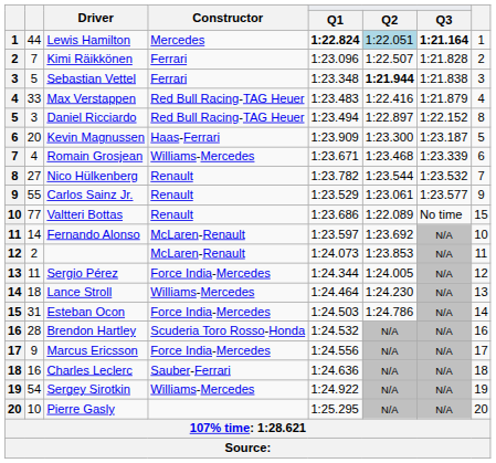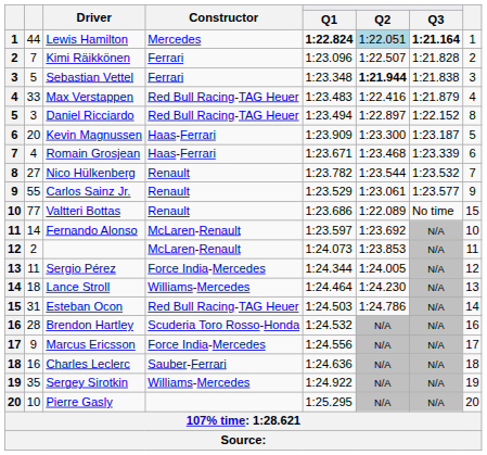 <table class="wikitable sortable" style="font-size: 85%;">
 <tr>
 <th rowspan=2></th>
 <th rowspan=2></th>
 <th rowspan=2>Driver</th>
 <th rowspan=2>Constructor</th>
 <th style="background:#eaecf0; text-align:center;" colspan="3"></th>
 <th rowspan=2></th>
 </tr>
 <tr>
 <th scope="col">Q1</th>
 <th scope="col">Q2</th>
 <th scope="col">Q3</th>
 </tr>
 <tr>
 <th scope="row">1</th>
 <td align="center">44</td>
 <td data-sort-value="HAM"> <a href='#'>Lewis Hamilton</a></td>
 <td><a href='#'>Mercedes</a></td>
 <td><strong>1:22.824</strong></td>
 <td style="background: lightblue;">1:22.051</td>
 <td><strong>1:21.164</strong></td>
 <td align="center">1</td>
 </tr>
 <tr>
 <th scope="row">2</th>
 <td align="center">7</td>
 <td data-sort-value="RAI"> <a href='#'>Kimi Räikkönen</a></td>
 <td><a href='#'>Ferrari</a></td>
 <td>1:23.096</td>
 <td>1:22.507</td>
 <td>1:21.828</td>
 <td align="center">2</td>
 </tr>
 <tr>
 <th scope="row">3</th>
 <td align="center">5</td>
 <td data-sort-value="VET"> <a href='#'>Sebastian Vettel</a></td>
 <td><a href='#'>Ferrari</a></td>
 <td>1:23.348</td>
 <td><strong>1:21.944</strong></td>
 <td>1:21.838</td>
 <td align="center">3</td>
 </tr>
 <tr>
 <th scope="row">4</th>
 <td align="center">33</td>
 <td data-sort-value="VER"> <a href='#'>Max Verstappen</a></td>
 <td><a href='#'>Red Bull Racing</a>-<a href='#'>TAG Heuer</a></td>
 <td>1:23.483</td>
 <td>1:22.416</td>
 <td>1:21.879</td>
 <td align="center">4</td>
 </tr>
 <tr>
 <th scope="row">5</th>
 <td align="center">3</td>
 <td data-sort-value="RIC"> <a href='#'>Daniel Ricciardo</a></td>
 <td><a href='#'>Red Bull Racing</a>-<a href='#'>TAG Heuer</a></td>
 <td>1:23.494</td>
 <td>1:22.897</td>
 <td>1:22.152</td>
 <td align="center">8</td>
 </tr>
 <tr>
 <th scope="row">6</th>
 <td align="center">20</td>
 <td data-sort-value="MAG"> <a href='#'>Kevin Magnussen</a></td>
 <td><a href='#'>Haas</a>-<a href='#'>Ferrari</a></td>
 <td>1:23.909</td>
 <td>1:23.300</td>
 <td>1:23.187</td>
 <td align="center">5</td>
 </tr>
 <tr>
 <th scope="row">7</th>
 <td align="center">4</td>
 <td data-sort-value="GRO"> <a href='#'>Romain Grosjean</a></td>
-<td><a href='#'>Williams</a>-<a href='#'>Mercedes</a></td>
+<td><a href='#'>Haas</a>-<a href='#'>Ferrari</a></td>
 <td>1:23.671</td>
 <td>1:23.468</td>
 <td>1:23.339</td>
 <td align="center">6</td>
 </tr>
 <tr>
 <th scope="row">8</th>
 <td align="center">27</td>
 <td data-sort-value="HUL"> <a href='#'>Nico Hülkenberg</a></td>
 <td><a href='#'>Renault</a></td>
 <td>1:23.782</td>
 <td>1:23.544</td>
 <td>1:23.532</td>
 <td align="center">7</td>
 </tr>
 <tr>
 <th scope="row">9</th>
 <td align="center">55</td>
 <td data-sort-value="SAI"> <a href='#'>Carlos Sainz Jr.</a></td>
 <td><a href='#'>Renault</a></td>
 <td>1:23.529</td>
 <td>1:23.061</td>
 <td>1:23.577</td>
 <td align="center">9</td>
 </tr>
 <tr>
 <th scope="row">10</th>
 <td align="center">77</td>
 <td data-sort-value="BOT"> <a href='#'>Valtteri Bottas</a></td>
 <td><a href='#'>Renault</a></td>
 <td>1:23.686</td>
 <td>1:22.089</td>
 <td data-sort-value="2">No time</td>
 <td align="center">15</td>
 </tr>
 <tr>
 <th scope="row">11</th>
 <td align="center">14</td>
 <td data-sort-value="ALO"> <a href='#'>Fernando Alonso</a></td>
 <td><a href='#'>McLaren</a>-<a href='#'>Renault</a></td>
 <td>1:23.597</td>
 <td>1:23.692</td>
 <td style="background: silver" align="center"><small>N/A</small></td>
 <td align="center">10</td>
 </tr>
 <tr>
 <th scope="row">12</th>
 <td align="center">2</td>
 <td data-sort-value="VAN"></td>
 <td><a href='#'>McLaren</a>-<a href='#'>Renault</a></td>
 <td>1:24.073</td>
 <td>1:23.853</td>
 <td style="background: silver" align="center"><small>N/A</small></td>
 <td align="center">11</td>
 </tr>
 <tr>
 <th scope="row">13</th>
 <td align="center">11</td>
 <td data-sort-value="PER"> <a href='#'>Sergio Pérez</a></td>
 <td><a href='#'>Force India</a>-<a href='#'>Mercedes</a></td>
 <td>1:24.344</td>
 <td>1:24.005</td>
 <td style="background: silver" align="center"><small>N/A</small></td>
 <td align="center">12</td>
 </tr>
 <tr>
 <th scope="row">14</th>
 <td align="center">18</td>
 <td data-sort-value="STR"> <a href='#'>Lance Stroll</a></td>
 <td><a href='#'>Williams</a>-<a href='#'>Mercedes</a></td>
 <td>1:24.464</td>
 <td>1:24.230</td>
 <td style="background: silver" align="center"><small>N/A</small></td>
 <td align="center">13</td>
 </tr>
 <tr>
 <th scope="row">15</th>
 <td align="center">31</td>
 <td data-sort-value="OCO"> <a href='#'>Esteban Ocon</a></td>
-<td><a href='#'>Force India</a>-<a href='#'>Mercedes</a></td>
+<td><a href='#'>Red Bull Racing</a>-<a href='#'>TAG Heuer</a></td>
 <td>1:24.503</td>
 <td>1:24.786</td>
 <td style="background: silver" align="center"><small>N/A</small></td>
 <td align="center">14</td>
 </tr>
 <tr>
 <th scope="row">16</th>
 <td align="center">28</td>
 <td data-sort-value="HAR"> <a href='#'>Brendon Hartley</a></td>
 <td><a href='#'>Scuderia Toro Rosso</a>-<a href='#'>Honda</a></td>
 <td>1:24.532</td>
 <td style="background: silver" align="center"><small>N/A</small></td>
 <td style="background: silver" align="center"><small>N/A</small></td>
 <td align="center">16</td>
 </tr>
 <tr>
 <th scope="row">17</th>
 <td align="center">9</td>
 <td data-sort-value="ERI"> <a href='#'>Marcus Ericsson</a></td>
 <td><a href='#'>Force India</a>-<a href='#'>Mercedes</a></td>
 <td>1:24.556</td>
 <td style="background: silver" align="center"><small>N/A</small></td>
 <td style="background: silver" align="center"><small>N/A</small></td>
 <td align="center">17</td>
 </tr>
 <tr>
 <th scope="row">18</th>
 <td align="center">16</td>
 <td data-sort-value="LEC"> <a href='#'>Charles Leclerc</a></td>
 <td><a href='#'>Sauber</a>-<a href='#'>Ferrari</a></td>
 <td>1:24.636</td>
 <td style="background: silver" align="center"><small>N/A</small></td>
 <td style="background: silver" align="center"><small>N/A</small></td>
 <td align="center">18</td>
 </tr>
 <tr>
 <th scope="row">19</th>
-<td align="center">54</td>
+<td align="center">35</td>
 <td data-sort-value="SIR"> <a href='#'>Sergey Sirotkin</a></td>
 <td><a href='#'>Williams</a>-<a href='#'>Mercedes</a></td>
 <td>1:24.922</td>
 <td style="background: silver" align="center"><small>N/A</small></td>
 <td style="background: silver" align="center"><small>N/A</small></td>
 <td align="center">19</td>
 </tr>
 <tr>
 <th scope="row">20</th>
 <td align="center">10</td>
 <td data-sort-value="GAS"> <a href='#'>Pierre Gasly</a></td>
 <td></td>
 <td>1:25.295</td>
 <td style="background: silver" align="center"><small>N/A</small></td>
 <td style="background: silver" align="center"><small>N/A</small></td>
 <td align="center">20</td>
 </tr>
 <tr>
 <th colspan="8"><a href='#'>107% time</a>: 1:28.621</th>
 </tr>
 <tr>
 <th colspan="8">Source:</th>
 </tr>
 </table>
